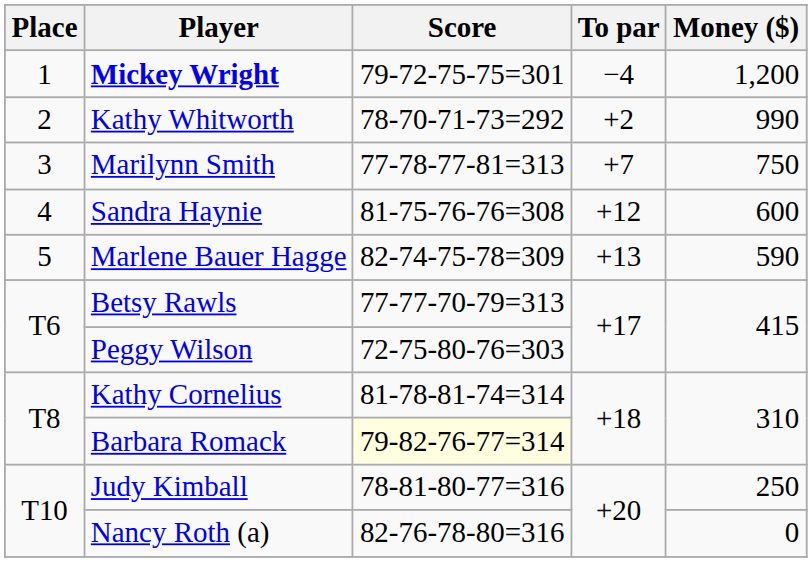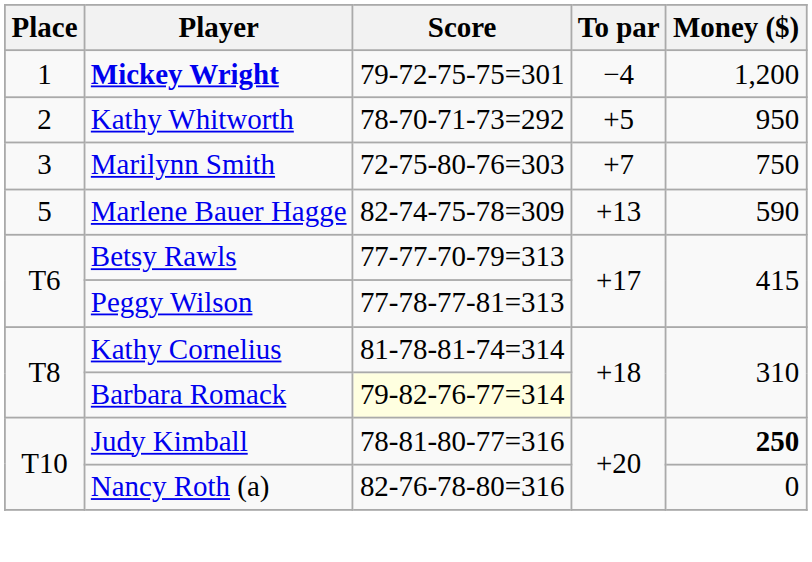 <table class="wikitable">
 <tr>
 <th>Place</th>
 <th>Player</th>
 <th>Score</th>
 <th>To par</th>
 <th>Money ($)</th>
 </tr>
 <tr>
 <td align=center>1</td>
 <td> <strong><a href='#'>Mickey Wright</a></strong></td>
 <td>79-72-75-75=301</td>
 <td align=center>−4</td>
 <td align=right>1,200</td>
 </tr>
 <tr>
 <td align=center>2</td>
 <td> <a href='#'>Kathy Whitworth</a></td>
 <td>78-70-71-73=292</td>
-<td align=center>+2</td>
-<td align=right>990</td>
+<td align=center>+5</td>
+<td align=right>950</td>
 </tr>
 <tr>
 <td align=center>3</td>
 <td> <a href='#'>Marilynn Smith</a></td>
-<td>77-78-77-81=313</td>
+<td>72-75-80-76=303</td>
 <td align=center>+7</td>
 <td align=right>750</td>
-</tr>
-<tr>
-<td align=center>4</td>
-<td> <a href='#'>Sandra Haynie</a></td>
-<td>81-75-76-76=308</td>
-<td align=center>+12</td>
-<td align=right>600</td>
 </tr>
 <tr>
 <td align=center>5</td>
 <td> <a href='#'>Marlene Bauer Hagge</a></td>
 <td>82-74-75-78=309</td>
 <td align=center>+13</td>
 <td align=right>590</td>
 </tr>
 <tr>
 <td align=center rowspan=2>T6</td>
 <td> <a href='#'>Betsy Rawls</a></td>
 <td>77-77-70-79=313</td>
 <td align=center rowspan=2>+17</td>
 <td align=right rowspan=2>415</td>
 </tr>
 <tr>
 <td> <a href='#'>Peggy Wilson</a></td>
-<td>72-75-80-76=303</td>
+<td>77-78-77-81=313</td>
 </tr>
 <tr>
 <td align=center rowspan=2>T8</td>
 <td> <a href='#'>Kathy Cornelius</a></td>
 <td>81-78-81-74=314</td>
 <td align=center rowspan=2>+18</td>
 <td align=right rowspan=2>310</td>
 </tr>
 <tr>
 <td> <a href='#'>Barbara Romack</a></td>
 <td style="background: lightyellow;">79-82-76-77=314</td>
 </tr>
 <tr>
 <td align=center rowspan=2>T10</td>
 <td> <a href='#'>Judy Kimball</a></td>
 <td>78-81-80-77=316</td>
 <td align=center rowspan=2>+20</td>
-<td align=right>250</td>
+<td align=right><strong>250</strong></td>
 </tr>
 <tr>
 <td> <a href='#'>Nancy Roth</a> (a)</td>
 <td>82-76-78-80=316</td>
 <td align=right>0</td>
 </tr>
 </table>
